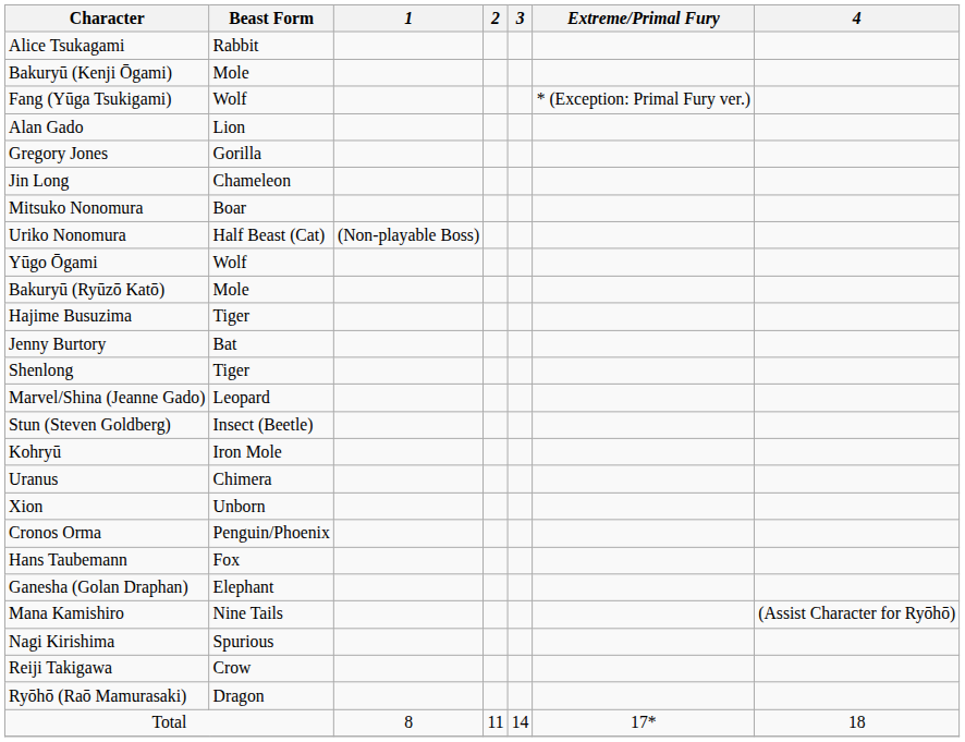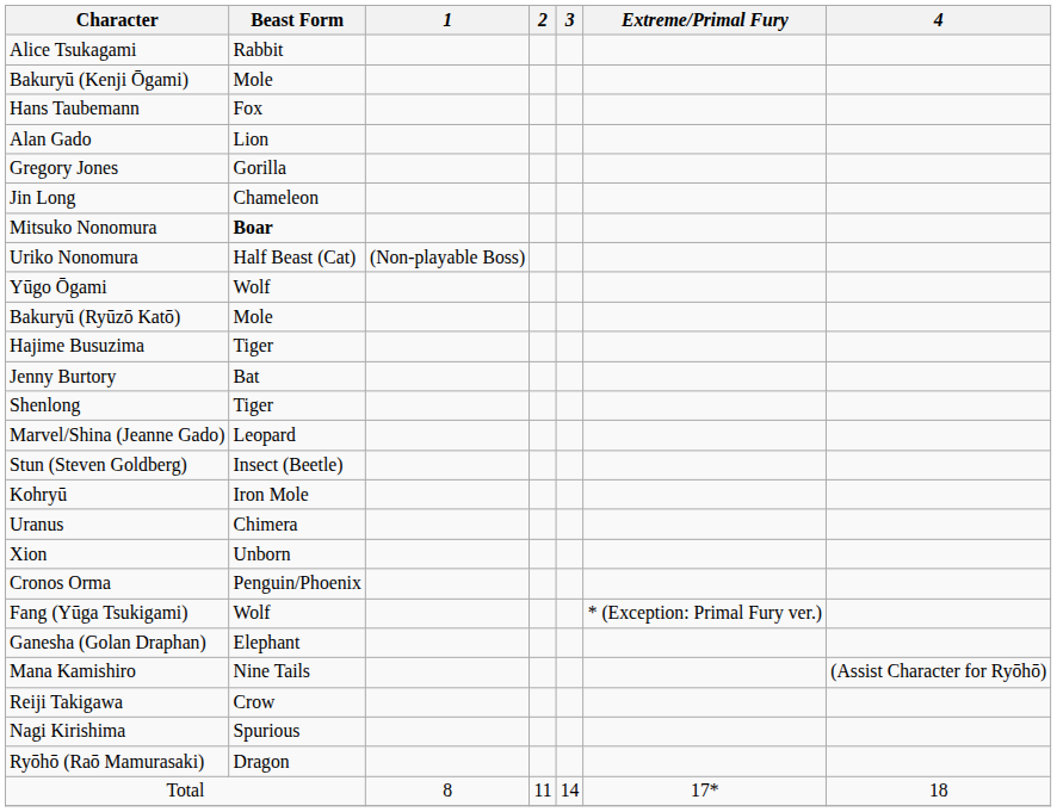 <table class="wikitable sortable">
 <tr>
 <th scope="col">Character</th>
 <th scope="col">Beast Form</th>
 <th scope="col"><em>1</em></th>
 <th scope="col"><em>2</em></th>
 <th scope="col"><em>3</em></th>
 <th scope="col"><em>Extreme/Primal Fury</em></th>
 <th scope="col"><em>4</em></th>
 </tr>
 <tr>
 <td scope="row">Alice Tsukagami</td>
 <td>Rabbit</td>
 <td></td>
 <td></td>
 <td></td>
 <td></td>
 <td></td>
 </tr>
 <tr>
 <td scope="row">Bakuryū (Kenji Ōgami)</td>
 <td>Mole</td>
 <td></td>
 <td></td>
 <td></td>
 <td></td>
 <td></td>
 </tr>
 <tr>
-<td scope="row">Fang (Yūga Tsukigami)</td>
-<td>Wolf</td>
+<td scope="row">Hans Taubemann</td>
+<td>Fox</td>
 <td></td>
 <td></td>
 <td></td>
-<td>* (Exception: Primal Fury ver.)</td>
+<td></td>
 <td></td>
 </tr>
 <tr>
 <td scope="row">Alan Gado</td>
 <td>Lion</td>
 <td></td>
 <td></td>
 <td></td>
 <td></td>
 <td></td>
 </tr>
 <tr>
 <td scope="row">Gregory Jones</td>
 <td>Gorilla</td>
 <td></td>
 <td></td>
 <td></td>
 <td></td>
 <td></td>
 </tr>
 <tr>
 <td scope="row">Jin Long</td>
 <td>Chameleon</td>
 <td></td>
 <td></td>
 <td></td>
 <td></td>
 <td></td>
 </tr>
 <tr>
 <td scope="row">Mitsuko Nonomura</td>
-<td>Boar</td>
+<td><strong>Boar</strong></td>
 <td></td>
 <td></td>
 <td></td>
 <td></td>
 <td></td>
 </tr>
 <tr>
 <td scope="row">Uriko Nonomura</td>
 <td>Half Beast (Cat)</td>
 <td> (Non-playable Boss)</td>
 <td></td>
 <td></td>
 <td></td>
 <td></td>
 </tr>
 <tr>
 <td scope="row">Yūgo Ōgami</td>
 <td>Wolf</td>
 <td></td>
 <td></td>
 <td></td>
 <td></td>
 <td></td>
 </tr>
 <tr>
 <td scope="row">Bakuryū (Ryūzō Katō)</td>
 <td>Mole</td>
 <td></td>
 <td></td>
 <td></td>
 <td></td>
 <td></td>
 </tr>
 <tr>
 <td scope="row">Hajime Busuzima</td>
 <td>Tiger</td>
 <td></td>
 <td></td>
 <td></td>
 <td></td>
 <td></td>
 </tr>
 <tr>
 <td scope="row">Jenny Burtory</td>
 <td>Bat</td>
 <td></td>
 <td></td>
 <td></td>
 <td></td>
 <td></td>
 </tr>
 <tr>
 <td scope="row">Shenlong</td>
 <td>Tiger</td>
 <td></td>
 <td></td>
 <td></td>
 <td></td>
 <td></td>
 </tr>
 <tr>
 <td scope="row">Marvel/Shina (Jeanne Gado)</td>
 <td>Leopard</td>
 <td></td>
 <td></td>
 <td></td>
 <td></td>
 <td></td>
 </tr>
 <tr>
 <td scope="row">Stun (Steven Goldberg)</td>
 <td>Insect (Beetle)</td>
 <td></td>
 <td></td>
 <td></td>
 <td></td>
 <td></td>
 </tr>
 <tr>
 <td scope="row">Kohryū</td>
 <td>Iron Mole</td>
 <td></td>
 <td></td>
 <td></td>
 <td></td>
 <td></td>
 </tr>
 <tr>
 <td scope="row">Uranus</td>
 <td>Chimera</td>
 <td></td>
 <td></td>
 <td></td>
 <td></td>
 <td></td>
 </tr>
 <tr>
 <td scope="row">Xion</td>
 <td>Unborn</td>
 <td></td>
 <td></td>
 <td></td>
 <td></td>
 <td></td>
 </tr>
 <tr>
 <td scope="row">Cronos Orma</td>
 <td>Penguin/Phoenix</td>
 <td></td>
 <td></td>
 <td></td>
 <td></td>
 <td></td>
 </tr>
 <tr>
-<td scope="row">Hans Taubemann</td>
-<td>Fox</td>
+<td scope="row">Fang (Yūga Tsukigami)</td>
+<td>Wolf</td>
 <td></td>
 <td></td>
 <td></td>
-<td></td>
+<td>* (Exception: Primal Fury ver.)</td>
 <td></td>
 </tr>
 <tr>
 <td scope="row">Ganesha (Golan Draphan)</td>
 <td>Elephant</td>
 <td></td>
 <td></td>
 <td></td>
 <td></td>
 <td></td>
 </tr>
 <tr>
 <td scope="row">Mana Kamishiro</td>
 <td>Nine Tails</td>
 <td></td>
 <td></td>
 <td></td>
 <td></td>
 <td> (Assist Character for Ryōhō)</td>
 </tr>
 <tr>
-<td scope="row">Nagi Kirishima</td>
-<td>Spurious</td>
+<td scope="row">Reiji Takigawa</td>
+<td>Crow</td>
 <td></td>
 <td></td>
 <td></td>
 <td></td>
 <td></td>
 </tr>
 <tr>
-<td scope="row">Reiji Takigawa</td>
-<td>Crow</td>
+<td scope="row">Nagi Kirishima</td>
+<td>Spurious</td>
 <td></td>
 <td></td>
 <td></td>
 <td></td>
 <td></td>
 </tr>
 <tr>
 <td scope="row">Ryōhō (Raō Mamurasaki)</td>
 <td>Dragon</td>
 <td></td>
 <td></td>
 <td></td>
 <td></td>
 <td></td>
 </tr>
 <tr class="sortbottom" style="text-align:center;">
 <td scope="row" colspan="2">Total</td>
 <td>8</td>
 <td>11</td>
 <td>14</td>
 <td>17*</td>
 <td>18</td>
 </tr>
 <tr>
 </tr>
 </table>
